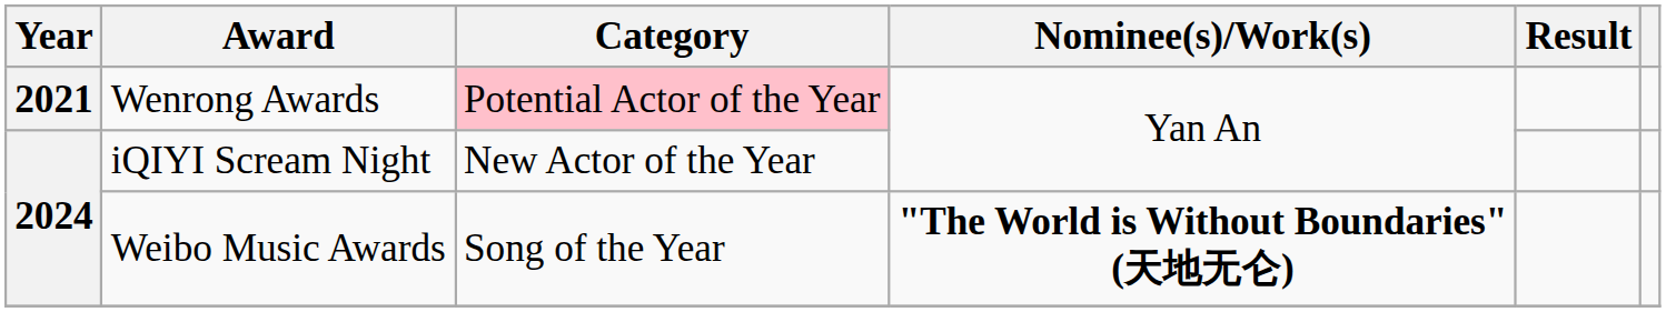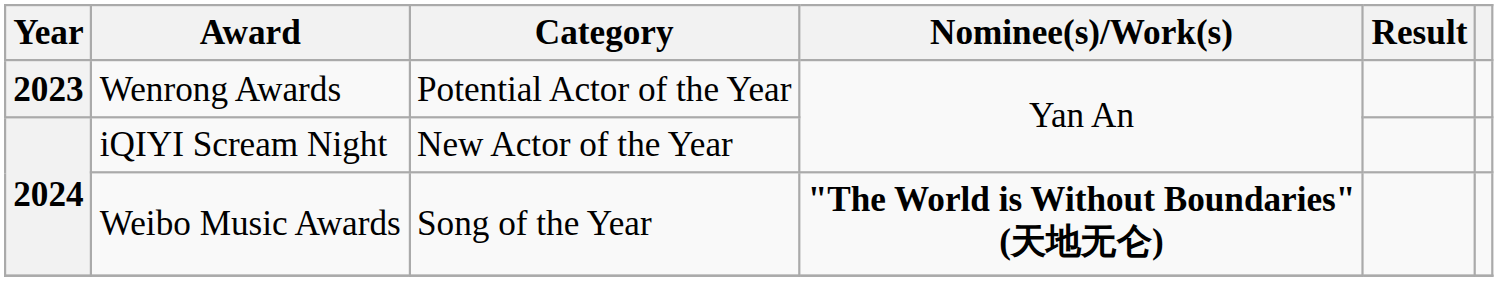 <table class="wikitable sortable plainrowheaders">
 <tr>
 <th scope="col">Year</th>
 <th scope="col">Award</th>
 <th scope="col">Category</th>
 <th scope="col">Nominee(s)/Work(s)</th>
 <th scope="col">Result</th>
 <th scope="col"></th>
 </tr>
 <tr>
-<th scope="row">2021</th>
+<th scope="row">2023</th>
 <td>Wenrong Awards</td>
-<td style="background: pink;">Potential Actor of the Year</td>
+<td>Potential Actor of the Year</td>
 <td style="text-align:center" rowspan="2">Yan An</td>
 <td></td>
 <td style="text-align:center"></td>
 </tr>
 <tr>
 <th scope="row" rowspan="2">2024</th>
 <td>iQIYI Scream Night</td>
 <td>New Actor of the Year</td>
 <td></td>
 <td style="text-align:center"></td>
 </tr>
 <tr>
 <td>Weibo Music Awards</td>
 <td>Song of the Year</td>
 <td style="text-align:center"><strong>"The World is Without Boundaries"<br>(天地无仑)</strong></td>
 <td></td>
 <td style="text-align:center"></td>
 </tr>
 <tr>
 </tr>
 </table>
